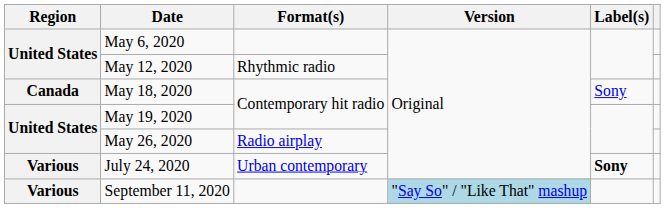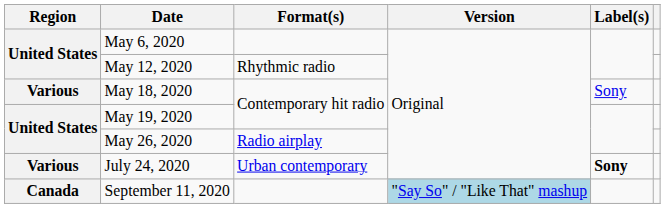 <table class="wikitable plainrowheaders">
 <tr>
 <th scope="col">Region</th>
 <th scope="col">Date</th>
 <th scope="col">Format(s)</th>
 <th scope="col">Version</th>
 <th scope="col">Label(s)</th>
 <th scope="col"></th>
 </tr>
 <tr>
 <th scope="row" rowspan="2">United States</th>
 <td>May 6, 2020</td>
 <td></td>
 <td rowspan="6">Original</td>
 <td rowspan="2"></td>
 <td style="text-align:center;"></td>
 </tr>
 <tr>
 <td>May 12, 2020</td>
 <td>Rhythmic radio</td>
 <td style="text-align:center;"></td>
 </tr>
 <tr>
-<th scope="row">Canada</th>
+<th scope="row">Various</th>
 <td>May 18, 2020</td>
 <td rowspan="2">Contemporary hit radio</td>
 <td><a href='#'>Sony</a></td>
 <td style="text-align:center;"></td>
 </tr>
 <tr>
 <th scope="row" rowspan="2">United States</th>
 <td>May 19, 2020</td>
 <td rowspan="2"></td>
 <td style="text-align:center;"></td>
 </tr>
 <tr>
 <td>May 26, 2020</td>
 <td><a href='#'>Radio airplay</a></td>
 <td style="text-align:center;"></td>
 </tr>
 <tr>
 <th scope="row">Various</th>
 <td>July 24, 2020</td>
 <td><a href='#'>Urban contemporary</a></td>
 <td><strong>Sony</strong></td>
 <td style="text-align:center;"></td>
 </tr>
 <tr>
-<th scope="row">Various</th>
+<th scope="row">Canada</th>
 <td>September 11, 2020</td>
 <td></td>
 <td style="background: lightblue;">"<a href='#'>Say So</a>" / "Like That" <a href='#'>mashup</a></td>
 <td></td>
 <td style="text-align:center;"></td>
 </tr>
 </table>
